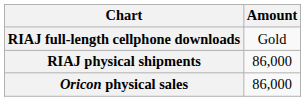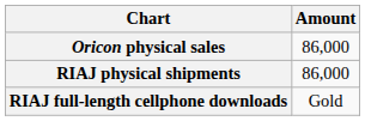 <table class="wikitable plainrowheaders sortable">
 <tr>
 <th>Chart</th>
 <th>Amount</th>
 </tr>
 <tr>
-<th scope="row">RIAJ full-length cellphone downloads</th>
-<td style="text-align:center;">Gold</td>
+<th scope="row"><em>Oricon</em> physical sales</th>
+<td style="text-align:center;">86,000</td>
 </tr>
 <tr>
 <th scope="row">RIAJ physical shipments</th>
 <td style="text-align:center;">86,000</td>
 </tr>
 <tr>
-<th scope="row"><em>Oricon</em> physical sales</th>
-<td style="text-align:center;">86,000</td>
+<th scope="row">RIAJ full-length cellphone downloads</th>
+<td style="text-align:center;">Gold</td>
 </tr>
 </table>
